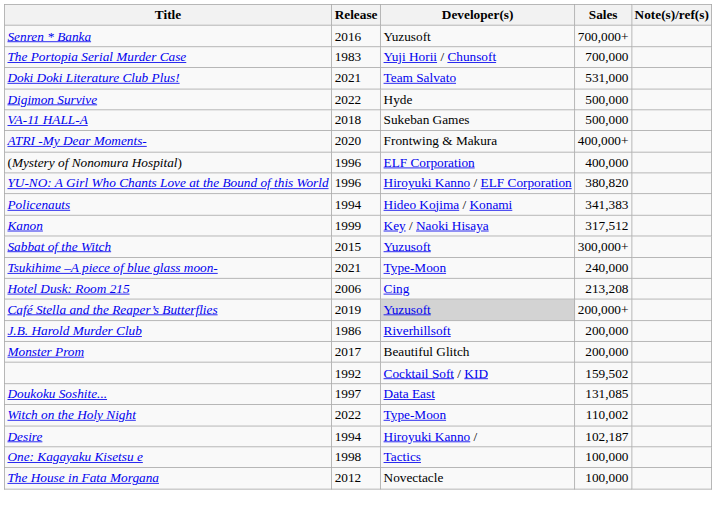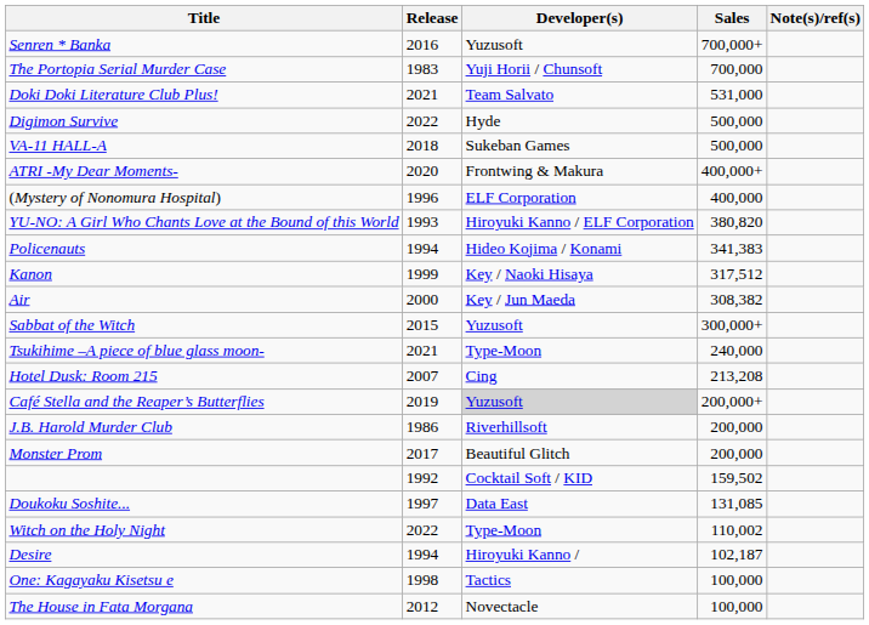 <table class="wikitable sortable">
 <tr>
 <th>Title</th>
 <th>Release</th>
 <th>Developer(s)</th>
 <th>Sales</th>
 <th class="unsortable">Note(s)/ref(s)</th>
 </tr>
 <tr>
 <td><em><a href='#'>Senren * Banka</a></em></td>
 <td>2016</td>
 <td>Yuzusoft</td>
 <td align="right">700,000+</td>
 <td></td>
 </tr>
 <tr>
 <td><em><a href='#'>The Portopia Serial Murder Case</a></em></td>
 <td>1983</td>
 <td><a href='#'>Yuji Horii</a> / <a href='#'>Chunsoft</a></td>
 <td align="right">700,000</td>
 <td></td>
 </tr>
 <tr>
 <td><em><a href='#'>Doki Doki Literature Club Plus!</a></em></td>
 <td>2021</td>
 <td><a href='#'>Team Salvato</a></td>
 <td align="right">531,000</td>
 <td></td>
 </tr>
 <tr>
 <td><em><a href='#'>Digimon Survive</a></em></td>
 <td>2022</td>
 <td>Hyde</td>
 <td align="right">500,000</td>
 <td></td>
 </tr>
 <tr>
 <td><em><a href='#'>VA-11 HALL-A</a></em></td>
 <td>2018</td>
 <td>Sukeban Games</td>
 <td align="right">500,000</td>
 <td></td>
 </tr>
 <tr>
 <td><em><a href='#'>ATRI -My Dear Moments-</a></em></td>
 <td>2020</td>
 <td>Frontwing & Makura</td>
 <td align="right">400,000+</td>
 <td></td>
 </tr>
 <tr>
 <td> (<em>Mystery of Nonomura Hospital</em>)</td>
 <td>1996</td>
 <td><a href='#'>ELF Corporation</a></td>
 <td align="right">400,000</td>
 <td></td>
 </tr>
 <tr>
 <td><em><a href='#'>YU-NO: A Girl Who Chants Love at the Bound of this World</a></em></td>
-<td>1996</td>
+<td>1993</td>
 <td><a href='#'>Hiroyuki Kanno</a> / <a href='#'>ELF Corporation</a></td>
 <td align="right">380,820</td>
 <td></td>
 </tr>
 <tr>
 <td><em><a href='#'>Policenauts</a></em></td>
 <td>1994</td>
 <td><a href='#'>Hideo Kojima</a> / <a href='#'>Konami</a></td>
 <td align="right">341,383</td>
 <td></td>
 </tr>
 <tr>
 <td><em><a href='#'>Kanon</a></em></td>
 <td>1999</td>
 <td><a href='#'>Key</a> / <a href='#'>Naoki Hisaya</a></td>
 <td align="right">317,512</td>
 <td></td>
 </tr>
 <tr>
+<td><em><a href='#'>Air</a></em></td>
+<td>2000</td>
+<td><a href='#'>Key</a> / <a href='#'>Jun Maeda</a></td>
+<td align="right">308,382</td>
+<td></td>
+</tr>
+<tr>
 <td><em><a href='#'>Sabbat of the Witch</a></em></td>
 <td>2015</td>
 <td><a href='#'>Yuzusoft</a></td>
 <td align="right">300,000+</td>
 <td></td>
 </tr>
 <tr>
 <td><em><a href='#'>Tsukihime –A piece of blue glass moon-</a></em></td>
 <td>2021</td>
 <td><a href='#'>Type-Moon</a></td>
 <td align="right">240,000</td>
 <td></td>
 </tr>
 <tr>
 <td><em><a href='#'>Hotel Dusk: Room 215</a></em></td>
-<td>2006</td>
+<td>2007</td>
 <td><a href='#'>Cing</a></td>
 <td align="right">213,208</td>
 <td></td>
 </tr>
 <tr>
 <td><em><a href='#'>Café Stella and the Reaper’s Butterflies</a></em></td>
 <td>2019</td>
 <td style="background: lightgrey;"><a href='#'>Yuzusoft</a></td>
 <td align="right">200,000+</td>
 <td></td>
 </tr>
 <tr>
 <td><em><a href='#'>J.B. Harold Murder Club</a></em></td>
 <td>1986</td>
 <td><a href='#'>Riverhillsoft</a></td>
 <td align="right">200,000</td>
 <td></td>
 </tr>
 <tr>
 <td><em><a href='#'>Monster Prom</a></em></td>
 <td>2017</td>
 <td>Beautiful Glitch</td>
 <td align="right">200,000</td>
 <td></td>
 </tr>
 <tr>
 <td></td>
 <td>1992</td>
 <td><a href='#'>Cocktail Soft</a> / <a href='#'>KID</a></td>
 <td align="right">159,502</td>
 <td></td>
 </tr>
 <tr>
 <td><em><a href='#'>Doukoku Soshite...</a></em></td>
 <td>1997</td>
 <td><a href='#'>Data East</a></td>
 <td align="right">131,085</td>
 <td></td>
 </tr>
 <tr>
 <td><em><a href='#'>Witch on the Holy Night</a></em></td>
 <td>2022</td>
 <td><a href='#'>Type-Moon</a></td>
 <td align="right">110,002</td>
 <td></td>
 </tr>
 <tr>
 <td><em><a href='#'>Desire</a></em></td>
 <td>1994</td>
 <td><a href='#'>Hiroyuki Kanno</a> / </td>
 <td align="right">102,187</td>
 <td></td>
 </tr>
 <tr>
 <td><em><a href='#'>One: Kagayaku Kisetsu e</a></em></td>
 <td>1998</td>
 <td><a href='#'>Tactics</a></td>
 <td align="right">100,000</td>
 <td></td>
 </tr>
 <tr>
 <td><em><a href='#'>The House in Fata Morgana</a></em></td>
 <td>2012</td>
 <td>Novectacle</td>
 <td align="right">100,000</td>
 <td></td>
 </tr>
 </table>
